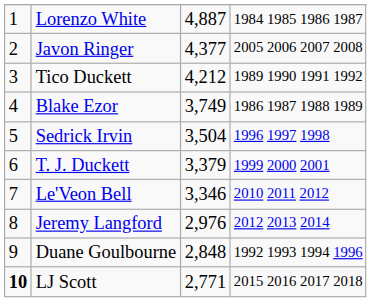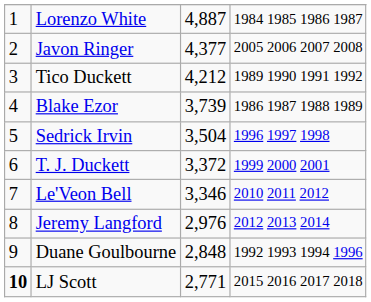 <table class="wikitable">
 <tr>
 </tr>
 <tr>
 <td>1</td>
 <td><a href='#'>Lorenzo White</a></td>
 <td>4,887</td>
 <td style="font-size:80%;">1984 1985 1986 1987</td>
 </tr>
 <tr>
 <td>2</td>
 <td><a href='#'>Javon Ringer</a></td>
 <td>4,377</td>
 <td style="font-size:80%;">2005 2006 2007 2008</td>
 </tr>
 <tr>
 <td>3</td>
 <td>Tico Duckett</td>
 <td>4,212</td>
 <td style="font-size:80%;">1989 1990 1991 1992</td>
 </tr>
 <tr>
 <td>4</td>
 <td><a href='#'>Blake Ezor</a></td>
-<td>3,749</td>
+<td>3,739</td>
 <td style="font-size:80%;">1986 1987 1988 1989</td>
 </tr>
 <tr>
 <td>5</td>
 <td><a href='#'>Sedrick Irvin</a></td>
 <td>3,504</td>
 <td style="font-size:80%;"><a href='#'>1996</a> <a href='#'>1997</a> <a href='#'>1998</a></td>
 </tr>
 <tr>
 <td>6</td>
 <td><a href='#'>T. J. Duckett</a></td>
-<td>3,379</td>
+<td>3,372</td>
 <td style="font-size:80%;"><a href='#'>1999</a> <a href='#'>2000</a> <a href='#'>2001</a></td>
 </tr>
 <tr>
 <td>7</td>
 <td><a href='#'>Le'Veon Bell</a></td>
 <td>3,346</td>
 <td style="font-size:80%;"><a href='#'>2010</a> <a href='#'>2011</a> <a href='#'>2012</a></td>
 </tr>
 <tr>
 <td>8</td>
 <td><a href='#'>Jeremy Langford</a></td>
 <td>2,976</td>
 <td style="font-size:80%;"><a href='#'>2012</a> <a href='#'>2013</a> <a href='#'>2014</a></td>
 </tr>
 <tr>
 <td>9</td>
 <td>Duane Goulbourne</td>
 <td>2,848</td>
 <td style="font-size:80%;">1992 1993 1994 <a href='#'>1996</a></td>
 </tr>
 <tr>
 <td><strong>10</strong></td>
 <td>LJ Scott</td>
 <td>2,771</td>
 <td style="font-size:80%;">2015 2016 2017 2018</td>
 </tr>
 </table>
